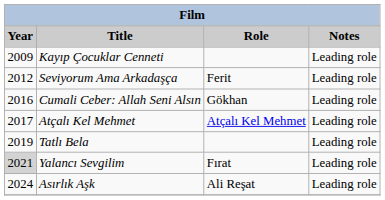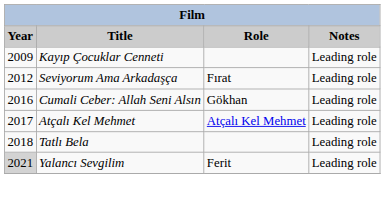 <table class="wikitable" style="font-size:90%">
 <tr>
 <th colspan="4" style="background:LightSteelBlue">Film</th>
 </tr>
 <tr>
 <th style="background:#CCCCCC">Year</th>
 <th style="background:#CCCCCC">Title</th>
 <th style="background:#CCCCCC">Role</th>
 <th style="background:#CCCCCC">Notes</th>
 </tr>
 <tr>
 <td>2009</td>
 <td><em>Kayıp Çocuklar Cenneti</em></td>
 <td></td>
 <td>Leading role</td>
 </tr>
 <tr>
 <td>2012</td>
 <td><em>Seviyorum Ama Arkadaşça</em></td>
-<td>Ferit</td>
+<td>Fırat</td>
 <td>Leading role</td>
 </tr>
 <tr>
 <td>2016</td>
 <td><em>Cumali Ceber: Allah Seni Alsın</em></td>
 <td>Gökhan</td>
 <td>Leading role</td>
 </tr>
 <tr>
 <td>2017</td>
 <td><em>Atçalı Kel Mehmet</em></td>
 <td><a href='#'>Atçalı Kel Mehmet</a></td>
 <td>Leading role</td>
 </tr>
 <tr>
-<td>2019</td>
+<td>2018</td>
 <td><em>Tatlı Bela</em></td>
 <td></td>
 <td>Leading role</td>
 </tr>
 <tr>
 <td style="background: lightgrey;">2021</td>
 <td><em>Yalancı Sevgilim</em></td>
-<td>Fırat</td>
-<td>Leading role</td>
-</tr>
-<tr>
-<td>2024</td>
-<td><em>Asırlık Aşk</em></td>
-<td>Ali Reşat</td>
+<td>Ferit</td>
 <td>Leading role</td>
 </tr>
 <tr>
 </tr>
 </table>
